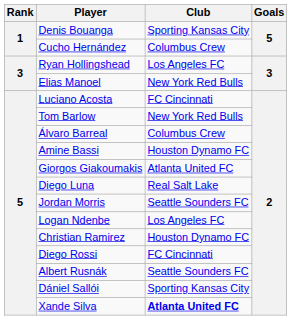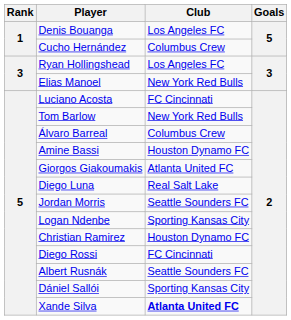 <table class="wikitable" style="text-align:left">
 <tr>
 <th>Rank</th>
 <th>Player</th>
 <th>Club</th>
 <th>Goals</th>
 </tr>
 <tr>
 <th rowspan=2>1</th>
 <td> <a href='#'>Denis Bouanga</a></td>
-<td><a href='#'>Sporting Kansas City</a></td>
+<td><a href='#'>Los Angeles FC</a></td>
 <th rowspan=2>5</th>
 </tr>
 <tr>
 <td> <a href='#'>Cucho Hernández</a></td>
 <td><a href='#'>Columbus Crew</a></td>
 </tr>
 <tr>
 <th rowspan=2>3</th>
 <td> <a href='#'>Ryan Hollingshead</a></td>
 <td><a href='#'>Los Angeles FC</a></td>
 <th rowspan=2>3</th>
 </tr>
 <tr>
 <td> <a href='#'>Elias Manoel</a></td>
 <td><a href='#'>New York Red Bulls</a></td>
 </tr>
 <tr>
 <th rowspan=13>5</th>
 <td> <a href='#'>Luciano Acosta</a></td>
 <td><a href='#'>FC Cincinnati</a></td>
 <th rowspan=13>2</th>
 </tr>
 <tr>
 <td> <a href='#'>Tom Barlow</a></td>
 <td><a href='#'>New York Red Bulls</a></td>
 </tr>
 <tr>
 <td> <a href='#'>Álvaro Barreal</a></td>
 <td><a href='#'>Columbus Crew</a></td>
 </tr>
 <tr>
 <td> <a href='#'>Amine Bassi</a></td>
 <td><a href='#'>Houston Dynamo FC</a></td>
 </tr>
 <tr>
 <td> <a href='#'>Giorgos Giakoumakis</a></td>
 <td><a href='#'>Atlanta United FC</a></td>
 </tr>
 <tr>
 <td> <a href='#'>Diego Luna</a></td>
 <td><a href='#'>Real Salt Lake</a></td>
 </tr>
 <tr>
 <td> <a href='#'>Jordan Morris</a></td>
 <td><a href='#'>Seattle Sounders FC</a></td>
 </tr>
 <tr>
 <td> <a href='#'>Logan Ndenbe</a></td>
-<td><a href='#'>Los Angeles FC</a></td>
+<td><a href='#'>Sporting Kansas City</a></td>
 </tr>
 <tr>
 <td> <a href='#'>Christian Ramirez</a></td>
 <td><a href='#'>Houston Dynamo FC</a></td>
 </tr>
 <tr>
 <td> <a href='#'>Diego Rossi</a></td>
 <td><a href='#'>FC Cincinnati</a></td>
 </tr>
 <tr>
 <td> <a href='#'>Albert Rusnák</a></td>
 <td><a href='#'>Seattle Sounders FC</a></td>
 </tr>
 <tr>
 <td> <a href='#'>Dániel Sallói</a></td>
 <td><a href='#'>Sporting Kansas City</a></td>
 </tr>
 <tr>
 <td> <a href='#'>Xande Silva</a></td>
 <td><strong><a href='#'>Atlanta United FC</a></strong></td>
 </tr>
 </table>
